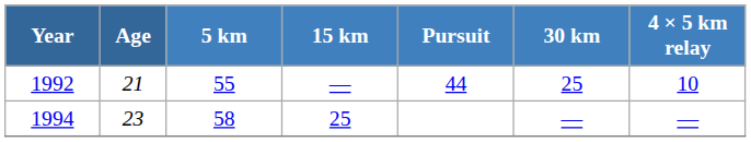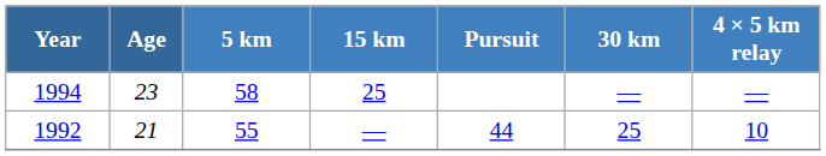 <table class="wikitable" style="font-size:95%; text-align:center; border:grey solid 1px; border-collapse:collapse; background:#ffffff;">
 <tr>
 <th style="background-color:#369; color:white; width:60px;"> Year </th>
 <th style="background-color:#369; color:white; width:40px;"> Age </th>
 <th style="background-color:#4180be; color:white; width:75px;"> 5 km </th>
 <th style="background-color:#4180be; color:white; width:75px;"> 15 km </th>
 <th style="background-color:#4180be; color:white; width:75px;"> Pursuit </th>
 <th style="background-color:#4180be; color:white; width:75px;"> 30 km </th>
 <th style="background-color:#4180be; color:white; width:75px;"> 4 × 5 km <br> relay </th>
 </tr>
 <tr>
+<td><a href='#'>1994</a></td>
+<td><em>23</em></td>
+<td><a href='#'>58</a></td>
+<td><a href='#'>25</a></td>
+<td><a href='#'></a></td>
+<td><a href='#'>—</a></td>
+<td><a href='#'>—</a></td>
+</tr>
+<tr>
 <td><a href='#'>1992</a></td>
 <td><em>21</em></td>
 <td><a href='#'>55</a></td>
 <td><a href='#'>—</a></td>
 <td><a href='#'>44</a></td>
 <td><a href='#'>25</a></td>
 <td><a href='#'>10</a></td>
 </tr>
 <tr>
-<td><a href='#'>1994</a></td>
-<td><em>23</em></td>
-<td><a href='#'>58</a></td>
-<td><a href='#'>25</a></td>
-<td><a href='#'></a></td>
-<td><a href='#'>—</a></td>
-<td><a href='#'>—</a></td>
-</tr>
-<tr>
 </tr>
 </table>
